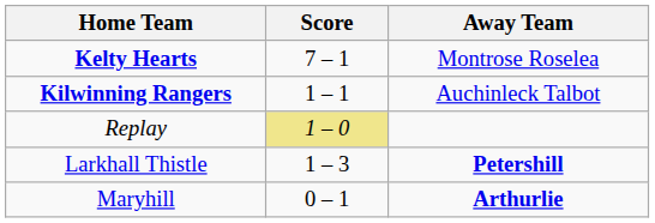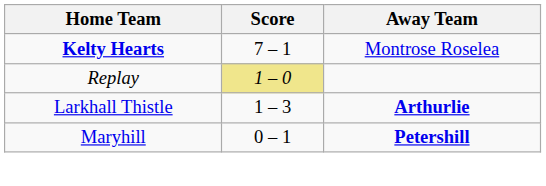 <table class="wikitable" style="text-align: center">
 <tr>
 <th width=180>Home Team</th>
 <th width=80>Score</th>
 <th width=180>Away Team</th>
 </tr>
 <tr>
 <td><strong><a href='#'>Kelty Hearts</a></strong></td>
 <td>7 – 1</td>
 <td><a href='#'>Montrose Roselea</a></td>
 </tr>
 <tr>
-<td><strong><a href='#'>Kilwinning Rangers</a></strong></td>
-<td>1 – 1</td>
-<td><a href='#'>Auchinleck Talbot</a></td>
-</tr>
-<tr>
 <td><em>Replay</em></td>
 <td style="background: khaki;"><em>1 – 0</em></td>
 </tr>
 <tr>
 <td><a href='#'>Larkhall Thistle</a></td>
 <td>1 – 3</td>
-<td><strong><a href='#'>Petershill</a></strong></td>
+<td><strong><a href='#'>Arthurlie</a></strong></td>
 </tr>
 <tr>
 <td><a href='#'>Maryhill</a></td>
 <td>0 – 1</td>
-<td><strong><a href='#'>Arthurlie</a></strong></td>
+<td><strong><a href='#'>Petershill</a></strong></td>
 </tr>
 </table>
